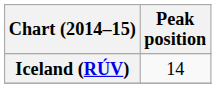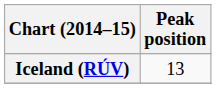 <table class="wikitable sortable plainrowheaders">
 <tr>
 <th>Chart (2014–15)</th>
 <th>Peak<br>position</th>
 </tr>
 <tr>
 </tr>
 <tr>
 </tr>
 <tr>
 <th scope="row">Iceland (<a href='#'>RÚV</a>)</th>
-<td style="text-align:center;">14</td>
+<td style="text-align:center;">13</td>
 </tr>
 <tr>
 </tr>
 <tr>
 </tr>
 </table>
